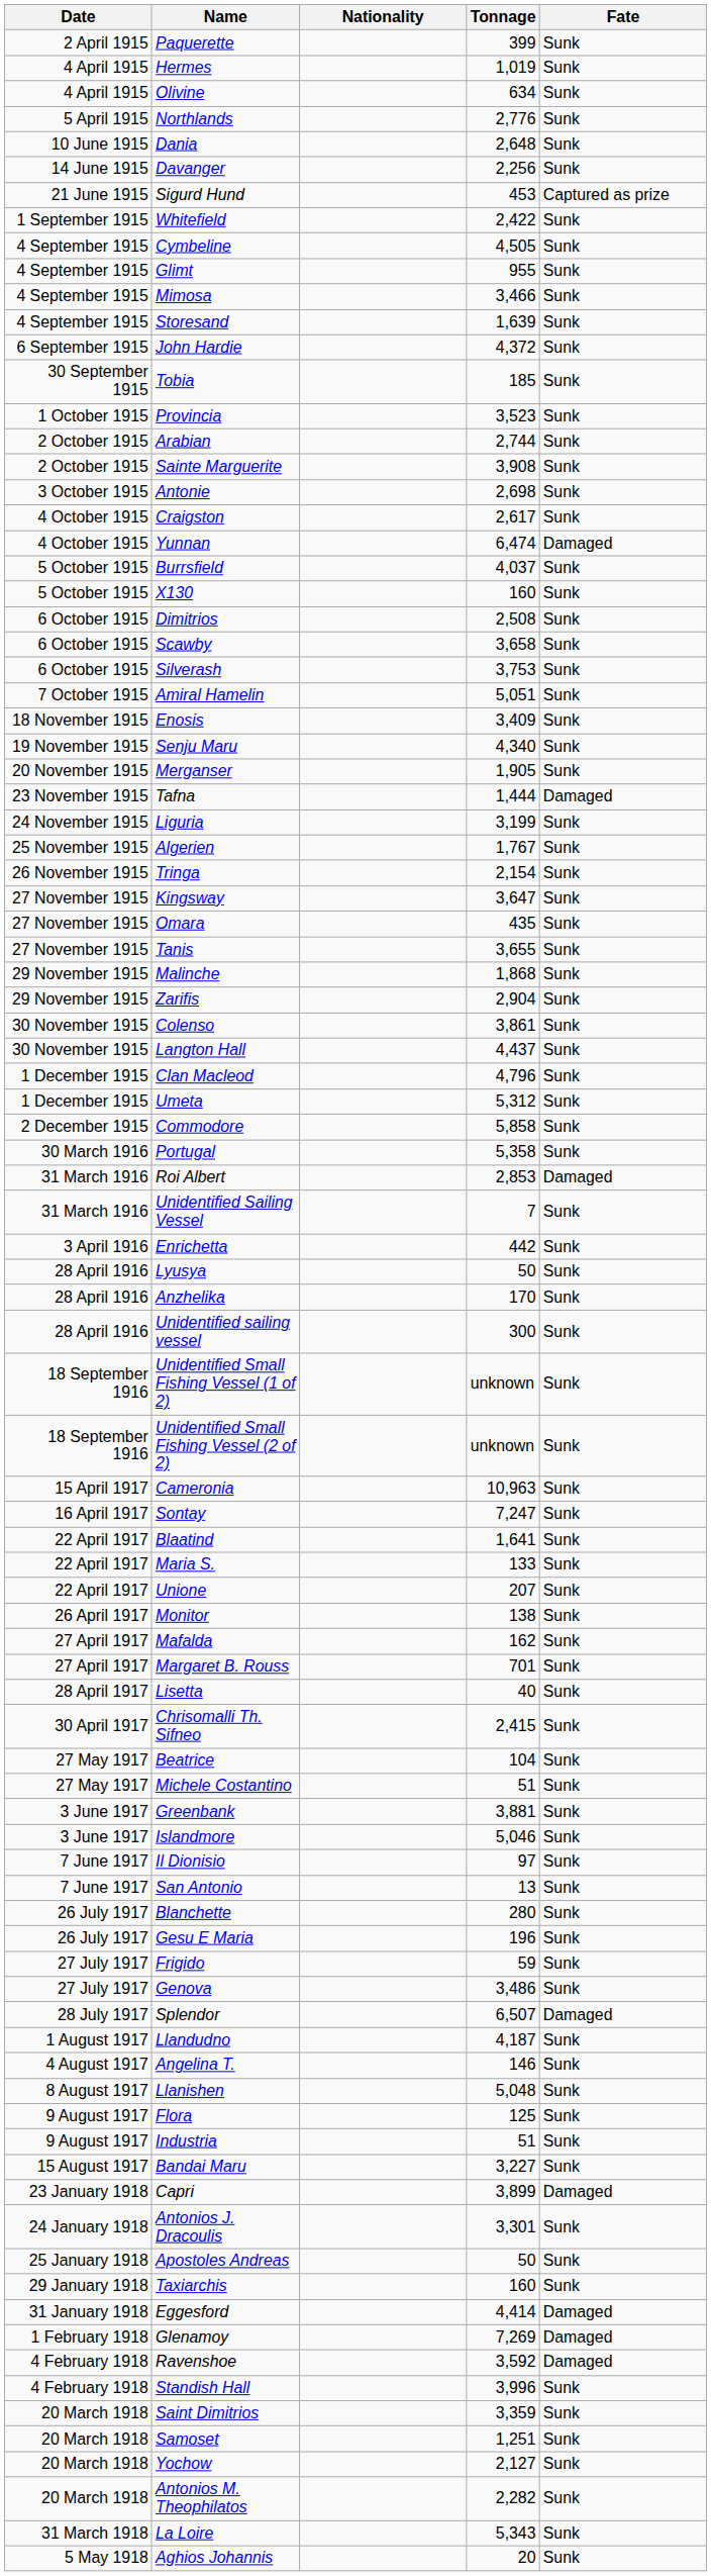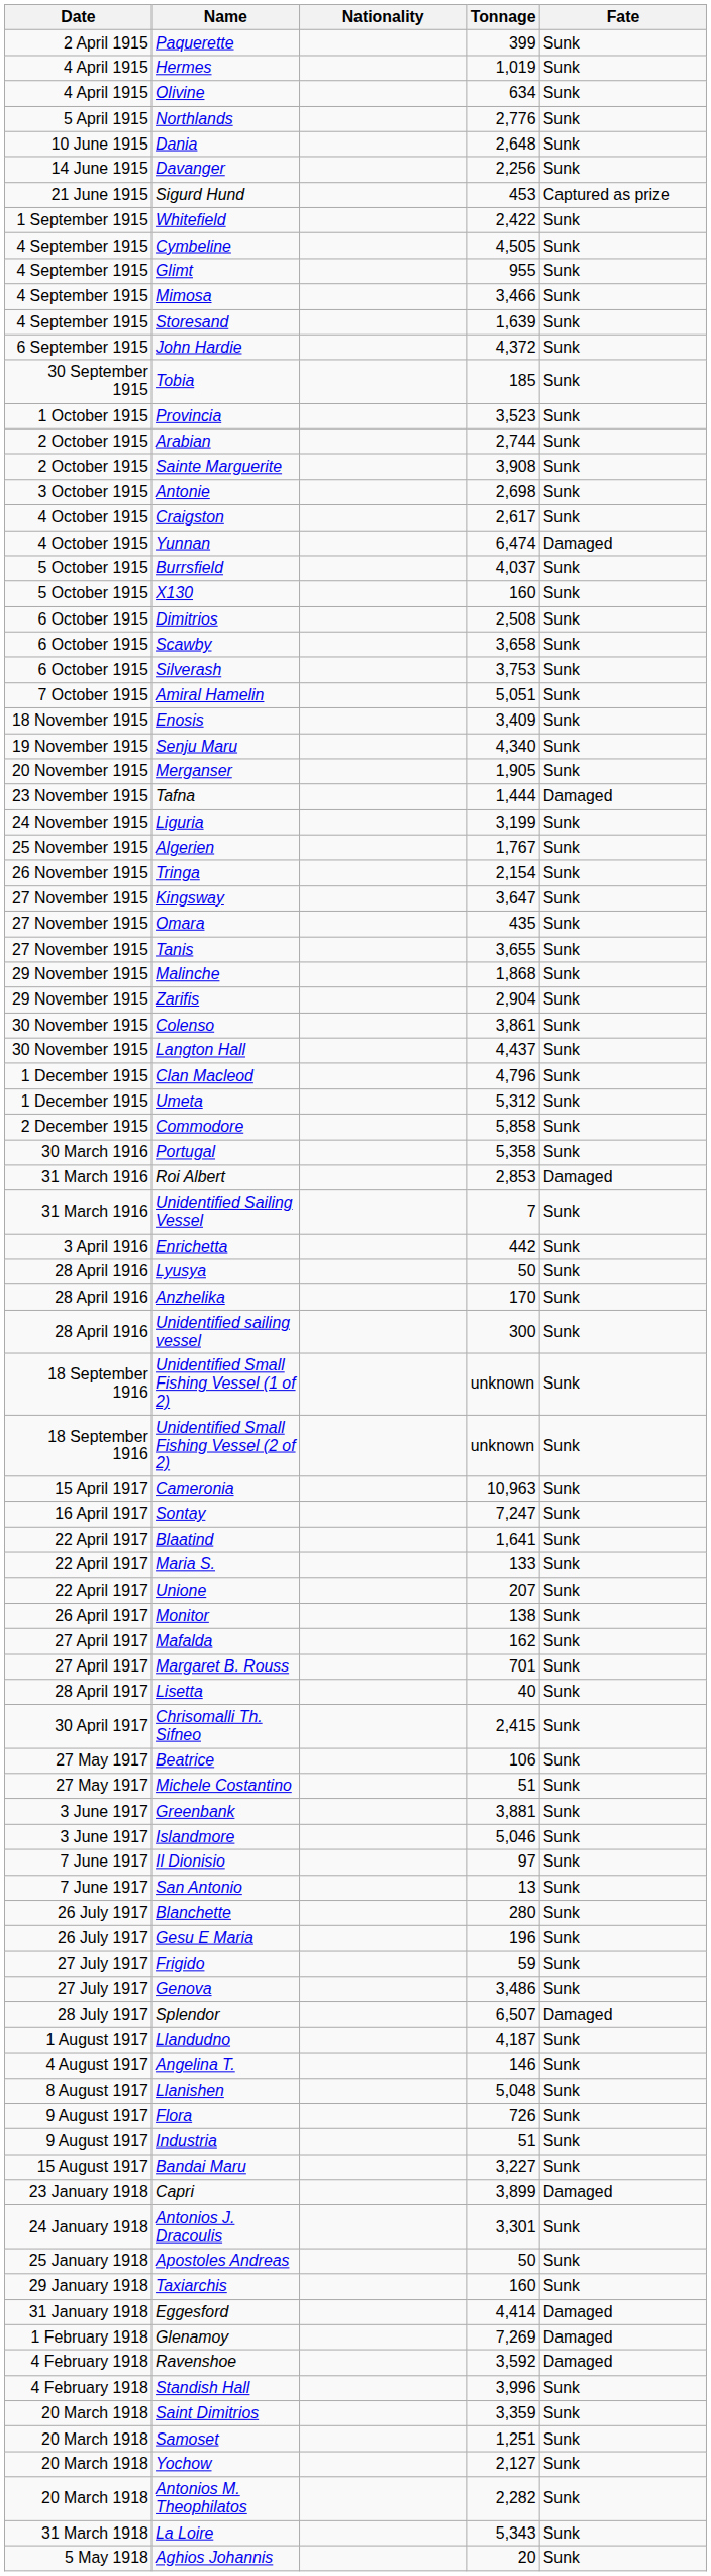 <table class="wikitable sortable">
 <tr>
 <th width="140px">Date</th>
 <th width="140px">Name</th>
 <th width="160px">Nationality</th>
 <th width="25px">Tonnage</th>
 <th width="160px">Fate</th>
 </tr>
 <tr>
 <td align="right">2 April 1915</td>
 <td align="left"><a href='#'><em>Paquerette</em></a></td>
 <td align="left"></td>
 <td align="right">399</td>
 <td align="left">Sunk</td>
 </tr>
 <tr>
 <td align="right">4 April 1915</td>
 <td align="left"><a href='#'><em>Hermes</em></a></td>
 <td align="left"></td>
 <td align="right">1,019</td>
 <td align="left">Sunk</td>
 </tr>
 <tr>
 <td align="right">4 April 1915</td>
 <td align="left"><a href='#'><em>Olivine</em></a></td>
 <td align="left"></td>
 <td align="right">634</td>
 <td align="left">Sunk</td>
 </tr>
 <tr>
 <td align="right">5 April 1915</td>
 <td align="left"><a href='#'><em>Northlands</em></a></td>
 <td align="left"></td>
 <td align="right">2,776</td>
 <td align="left">Sunk</td>
 </tr>
 <tr>
 <td align="right">10 June 1915</td>
 <td align="left"><a href='#'><em>Dania</em></a></td>
 <td align="left"></td>
 <td align="right">2,648</td>
 <td align="left">Sunk</td>
 </tr>
 <tr>
 <td align="right">14 June 1915</td>
 <td align="left"><a href='#'><em>Davanger</em></a></td>
 <td align="left"></td>
 <td align="right">2,256</td>
 <td align="left">Sunk</td>
 </tr>
 <tr>
 <td align="right">21 June 1915</td>
 <td align="left"><em>Sigurd Hund</em></td>
 <td align="left"></td>
 <td align="right">453</td>
 <td align="left">Captured as prize</td>
 </tr>
 <tr>
 <td align="right">1 September 1915</td>
 <td align="left"><a href='#'><em>Whitefield</em></a></td>
 <td align="left"></td>
 <td align="right">2,422</td>
 <td align="left">Sunk</td>
 </tr>
 <tr>
 <td align="right">4 September 1915</td>
 <td align="left"><a href='#'><em>Cymbeline</em></a></td>
 <td align="left"></td>
 <td align="right">4,505</td>
 <td align="left">Sunk</td>
 </tr>
 <tr>
 <td align="right">4 September 1915</td>
 <td align="left"><a href='#'><em>Glimt</em></a></td>
 <td align="left"></td>
 <td align="right">955</td>
 <td align="left">Sunk</td>
 </tr>
 <tr>
 <td align="right">4 September 1915</td>
 <td align="left"><a href='#'><em>Mimosa</em></a></td>
 <td align="left"></td>
 <td align="right">3,466</td>
 <td align="left">Sunk</td>
 </tr>
 <tr>
 <td align="right">4 September 1915</td>
 <td align="left"><a href='#'><em>Storesand</em></a></td>
 <td align="left"></td>
 <td align="right">1,639</td>
 <td align="left">Sunk</td>
 </tr>
 <tr>
 <td align="right">6 September 1915</td>
 <td align="left"><a href='#'><em>John Hardie</em></a></td>
 <td align="left"></td>
 <td align="right">4,372</td>
 <td align="left">Sunk</td>
 </tr>
 <tr>
 <td align="right">30 September 1915</td>
 <td align="left"><a href='#'><em>Tobia</em></a></td>
 <td align="left"></td>
 <td align="right">185</td>
 <td align="left">Sunk</td>
 </tr>
 <tr>
 <td align="right">1 October 1915</td>
 <td align="left"><a href='#'><em>Provincia</em></a></td>
 <td align="left"></td>
 <td align="right">3,523</td>
 <td align="left">Sunk</td>
 </tr>
 <tr>
 <td align="right">2 October 1915</td>
 <td align="left"><a href='#'><em>Arabian</em></a></td>
 <td align="left"></td>
 <td align="right">2,744</td>
 <td align="left">Sunk</td>
 </tr>
 <tr>
 <td align="right">2 October 1915</td>
 <td align="left"><a href='#'><em>Sainte Marguerite</em></a></td>
 <td align="left"></td>
 <td align="right">3,908</td>
 <td align="left">Sunk</td>
 </tr>
 <tr>
 <td align="right">3 October 1915</td>
 <td align="left"><a href='#'><em>Antonie</em></a></td>
 <td align="left"></td>
 <td align="right">2,698</td>
 <td align="left">Sunk</td>
 </tr>
 <tr>
 <td align="right">4 October 1915</td>
 <td align="left"><a href='#'><em>Craigston</em></a></td>
 <td align="left"></td>
 <td align="right">2,617</td>
 <td align="left">Sunk</td>
 </tr>
 <tr>
 <td align="right">4 October 1915</td>
 <td align="left"><a href='#'><em>Yunnan</em></a></td>
 <td align="left"></td>
 <td align="right">6,474</td>
 <td align="left">Damaged</td>
 </tr>
 <tr>
 <td align="right">5 October 1915</td>
 <td align="left"><a href='#'><em>Burrsfield</em></a></td>
 <td align="left"></td>
 <td align="right">4,037</td>
 <td align="left">Sunk</td>
 </tr>
 <tr>
 <td align="right">5 October 1915</td>
 <td align="left"><a href='#'><em>X130</em></a></td>
 <td align="left"></td>
 <td align="right">160</td>
 <td align="left">Sunk</td>
 </tr>
 <tr>
 <td align="right">6 October 1915</td>
 <td align="left"><a href='#'><em>Dimitrios</em></a></td>
 <td align="left"></td>
 <td align="right">2,508</td>
 <td align="left">Sunk</td>
 </tr>
 <tr>
 <td align="right">6 October 1915</td>
 <td align="left"><a href='#'><em>Scawby</em></a></td>
 <td align="left"></td>
 <td align="right">3,658</td>
 <td align="left">Sunk</td>
 </tr>
 <tr>
 <td align="right">6 October 1915</td>
 <td align="left"><a href='#'><em>Silverash</em></a></td>
 <td align="left"></td>
 <td align="right">3,753</td>
 <td align="left">Sunk</td>
 </tr>
 <tr>
 <td align="right">7 October 1915</td>
 <td align="left"><a href='#'><em>Amiral Hamelin</em></a></td>
 <td align="left"></td>
 <td align="right">5,051</td>
 <td align="left">Sunk</td>
 </tr>
 <tr>
 <td align="right">18 November 1915</td>
 <td align="left"><a href='#'><em>Enosis</em></a></td>
 <td align="left"></td>
 <td align="right">3,409</td>
 <td align="left">Sunk</td>
 </tr>
 <tr>
 <td align="right">19 November 1915</td>
 <td align="left"><a href='#'><em>Senju Maru</em></a></td>
 <td align="left"></td>
 <td align="right">4,340</td>
 <td align="left">Sunk</td>
 </tr>
 <tr>
 <td align="right">20 November 1915</td>
 <td align="left"><a href='#'><em>Merganser</em></a></td>
 <td align="left"></td>
 <td align="right">1,905</td>
 <td align="left">Sunk</td>
 </tr>
 <tr>
 <td align="right">23 November 1915</td>
 <td align="left"><em>Tafna</em></td>
 <td align="left"></td>
 <td align="right">1,444</td>
 <td align="left">Damaged</td>
 </tr>
 <tr>
 <td align="right">24 November 1915</td>
 <td align="left"><a href='#'><em>Liguria</em></a></td>
 <td align="left"></td>
 <td align="right">3,199</td>
 <td align="left">Sunk</td>
 </tr>
 <tr>
 <td align="right">25 November 1915</td>
 <td align="left"><a href='#'><em>Algerien</em></a></td>
 <td align="left"></td>
 <td align="right">1,767</td>
 <td align="left">Sunk</td>
 </tr>
 <tr>
 <td align="right">26 November 1915</td>
 <td align="left"><a href='#'><em>Tringa</em></a></td>
 <td align="left"></td>
 <td align="right">2,154</td>
 <td align="left">Sunk</td>
 </tr>
 <tr>
 <td align="right">27 November 1915</td>
 <td align="left"><a href='#'><em>Kingsway</em></a></td>
 <td align="left"></td>
 <td align="right">3,647</td>
 <td align="left">Sunk</td>
 </tr>
 <tr>
 <td align="right">27 November 1915</td>
 <td align="left"><a href='#'><em>Omara</em></a></td>
 <td align="left"></td>
 <td align="right">435</td>
 <td align="left">Sunk</td>
 </tr>
 <tr>
 <td align="right">27 November 1915</td>
 <td align="left"><a href='#'><em>Tanis</em></a></td>
 <td align="left"></td>
 <td align="right">3,655</td>
 <td align="left">Sunk</td>
 </tr>
 <tr>
 <td align="right">29 November 1915</td>
 <td align="left"><a href='#'><em>Malinche</em></a></td>
 <td align="left"></td>
 <td align="right">1,868</td>
 <td align="left">Sunk</td>
 </tr>
 <tr>
 <td align="right">29 November 1915</td>
 <td align="left"><a href='#'><em>Zarifis</em></a></td>
 <td align="left"></td>
 <td align="right">2,904</td>
 <td align="left">Sunk</td>
 </tr>
 <tr>
 <td align="right">30 November 1915</td>
 <td align="left"><a href='#'><em>Colenso</em></a></td>
 <td align="left"></td>
 <td align="right">3,861</td>
 <td align="left">Sunk</td>
 </tr>
 <tr>
 <td align="right">30 November 1915</td>
 <td align="left"><a href='#'><em>Langton Hall</em></a></td>
 <td align="left"></td>
 <td align="right">4,437</td>
 <td align="left">Sunk</td>
 </tr>
 <tr>
 <td align="right">1 December 1915</td>
 <td align="left"><a href='#'><em>Clan Macleod</em></a></td>
 <td align="left"></td>
 <td align="right">4,796</td>
 <td align="left">Sunk</td>
 </tr>
 <tr>
 <td align="right">1 December 1915</td>
 <td align="left"><a href='#'><em>Umeta</em></a></td>
 <td align="left"></td>
 <td align="right">5,312</td>
 <td align="left">Sunk</td>
 </tr>
 <tr>
 <td align="right">2 December 1915</td>
 <td align="left"><a href='#'><em>Commodore</em></a></td>
 <td align="left"></td>
 <td align="right">5,858</td>
 <td align="left">Sunk</td>
 </tr>
 <tr>
 <td align="right">30 March 1916</td>
 <td align="left"><a href='#'><em>Portugal</em></a></td>
 <td align="left"></td>
 <td align="right">5,358</td>
 <td align="left">Sunk</td>
 </tr>
 <tr>
 <td align="right">31 March 1916</td>
 <td align="left"><em>Roi Albert</em></td>
 <td align="left"></td>
 <td align="right">2,853</td>
 <td align="left">Damaged</td>
 </tr>
 <tr>
 <td align="right">31 March 1916</td>
 <td align="left"><a href='#'><em>Unidentified Sailing Vessel</em></a></td>
 <td align="left"></td>
 <td align="right">7</td>
 <td align="left">Sunk</td>
 </tr>
 <tr>
 <td align="right">3 April 1916</td>
 <td align="left"><a href='#'><em>Enrichetta</em></a></td>
 <td align="left"></td>
 <td align="right">442</td>
 <td align="left">Sunk</td>
 </tr>
 <tr>
 <td align="right">28 April 1916</td>
 <td align="left"><a href='#'><em>Lyusya</em></a></td>
 <td align="left"></td>
 <td align="right">50</td>
 <td align="left">Sunk</td>
 </tr>
 <tr>
 <td align="right">28 April 1916</td>
 <td align="left"><a href='#'><em>Anzhelika</em></a></td>
 <td align="left"></td>
 <td align="right">170</td>
 <td align="left">Sunk</td>
 </tr>
 <tr>
 <td align="right">28 April 1916</td>
 <td align="left"><a href='#'><em>Unidentified sailing vessel</em></a></td>
 <td align="left"></td>
 <td align="right">300</td>
 <td align="left">Sunk</td>
 </tr>
 <tr>
 <td align="right">18 September 1916</td>
 <td align="left"><a href='#'><em>Unidentified Small Fishing Vessel (1 of 2)</em></a></td>
 <td align="left"></td>
 <td align="left">unknown</td>
 <td align="left">Sunk</td>
 </tr>
 <tr>
 <td align="right">18 September 1916</td>
 <td align="left"><a href='#'><em>Unidentified Small Fishing Vessel (2 of 2)</em></a></td>
 <td align="left"></td>
 <td align="left">unknown</td>
 <td align="left">Sunk</td>
 </tr>
 <tr>
 <td align="right">15 April 1917</td>
 <td align="left"><a href='#'><em>Cameronia</em></a></td>
 <td align="left"></td>
 <td align="right">10,963</td>
 <td align="left">Sunk</td>
 </tr>
 <tr>
 <td align="right">16 April 1917</td>
 <td align="left"><a href='#'><em>Sontay</em></a></td>
 <td align="left"></td>
 <td align="right">7,247</td>
 <td align="left">Sunk</td>
 </tr>
 <tr>
 <td align="right">22 April 1917</td>
 <td align="left"><a href='#'><em>Blaatind</em></a></td>
 <td align="left"></td>
 <td align="right">1,641</td>
 <td align="left">Sunk</td>
 </tr>
 <tr>
 <td align="right">22 April 1917</td>
 <td align="left"><a href='#'><em>Maria S.</em></a></td>
 <td align="left"></td>
 <td align="right">133</td>
 <td align="left">Sunk</td>
 </tr>
 <tr>
 <td align="right">22 April 1917</td>
 <td align="left"><a href='#'><em>Unione</em></a></td>
 <td align="left"></td>
 <td align="right">207</td>
 <td align="left">Sunk</td>
 </tr>
 <tr>
 <td align="right">26 April 1917</td>
 <td align="left"><a href='#'><em>Monitor</em></a></td>
 <td align="left"></td>
 <td align="right">138</td>
 <td align="left">Sunk</td>
 </tr>
 <tr>
 <td align="right">27 April 1917</td>
 <td align="left"><a href='#'><em>Mafalda</em></a></td>
 <td align="left"></td>
 <td align="right">162</td>
 <td align="left">Sunk</td>
 </tr>
 <tr>
 <td align="right">27 April 1917</td>
 <td align="left"><a href='#'><em>Margaret B. Rouss</em></a></td>
 <td align="left"></td>
 <td align="right">701</td>
 <td align="left">Sunk</td>
 </tr>
 <tr>
 <td align="right">28 April 1917</td>
 <td align="left"><a href='#'><em>Lisetta</em></a></td>
 <td align="left"></td>
 <td align="right">40</td>
 <td align="left">Sunk</td>
 </tr>
 <tr>
 <td align="right">30 April 1917</td>
 <td align="left"><a href='#'><em>Chrisomalli Th. Sifneo</em></a></td>
 <td align="left"></td>
 <td align="right">2,415</td>
 <td align="left">Sunk</td>
 </tr>
 <tr>
 <td align="right">27 May 1917</td>
 <td align="left"><a href='#'><em>Beatrice</em></a></td>
 <td align="left"></td>
-<td align="right">104</td>
+<td align="right">106</td>
 <td align="left">Sunk</td>
 </tr>
 <tr>
 <td align="right">27 May 1917</td>
 <td align="left"><a href='#'><em>Michele Costantino</em></a></td>
 <td align="left"></td>
 <td align="right">51</td>
 <td align="left">Sunk</td>
 </tr>
 <tr>
 <td align="right">3 June 1917</td>
 <td align="left"><a href='#'><em>Greenbank</em></a></td>
 <td align="left"></td>
 <td align="right">3,881</td>
 <td align="left">Sunk</td>
 </tr>
 <tr>
 <td align="right">3 June 1917</td>
 <td align="left"><a href='#'><em>Islandmore</em></a></td>
 <td align="left"></td>
 <td align="right">5,046</td>
 <td align="left">Sunk</td>
 </tr>
 <tr>
 <td align="right">7 June 1917</td>
 <td align="left"><a href='#'><em>Il Dionisio</em></a></td>
 <td align="left"></td>
 <td align="right">97</td>
 <td align="left">Sunk</td>
 </tr>
 <tr>
 <td align="right">7 June 1917</td>
 <td align="left"><a href='#'><em>San Antonio</em></a></td>
 <td align="left"></td>
 <td align="right">13</td>
 <td align="left">Sunk</td>
 </tr>
 <tr>
 <td align="right">26 July 1917</td>
 <td align="left"><a href='#'><em>Blanchette</em></a></td>
 <td align="left"></td>
 <td align="right">280</td>
 <td align="left">Sunk</td>
 </tr>
 <tr>
 <td align="right">26 July 1917</td>
 <td align="left"><a href='#'><em>Gesu E Maria</em></a></td>
 <td align="left"></td>
 <td align="right">196</td>
 <td align="left">Sunk</td>
 </tr>
 <tr>
 <td align="right">27 July 1917</td>
 <td align="left"><a href='#'><em>Frigido</em></a></td>
 <td align="left"></td>
 <td align="right">59</td>
 <td align="left">Sunk</td>
 </tr>
 <tr>
 <td align="right">27 July 1917</td>
 <td align="left"><a href='#'><em>Genova</em></a></td>
 <td align="left"></td>
 <td align="right">3,486</td>
 <td align="left">Sunk</td>
 </tr>
 <tr>
 <td align="right">28 July 1917</td>
 <td align="left"><em>Splendor</em></td>
 <td align="left"></td>
 <td align="right">6,507</td>
 <td align="left">Damaged</td>
 </tr>
 <tr>
 <td align="right">1 August 1917</td>
 <td align="left"><a href='#'><em>Llandudno</em></a></td>
 <td align="left"></td>
 <td align="right">4,187</td>
 <td align="left">Sunk</td>
 </tr>
 <tr>
 <td align="right">4 August 1917</td>
 <td align="left"><a href='#'><em>Angelina T.</em></a></td>
 <td align="left"></td>
 <td align="right">146</td>
 <td align="left">Sunk</td>
 </tr>
 <tr>
 <td align="right">8 August 1917</td>
 <td align="left"><a href='#'><em>Llanishen</em></a></td>
 <td align="left"></td>
 <td align="right">5,048</td>
 <td align="left">Sunk</td>
 </tr>
 <tr>
 <td align="right">9 August 1917</td>
 <td align="left"><a href='#'><em>Flora</em></a></td>
 <td align="left"></td>
-<td align="right">125</td>
+<td align="right">726</td>
 <td align="left">Sunk</td>
 </tr>
 <tr>
 <td align="right">9 August 1917</td>
 <td align="left"><a href='#'><em>Industria</em></a></td>
 <td align="left"></td>
 <td align="right">51</td>
 <td align="left">Sunk</td>
 </tr>
 <tr>
 <td align="right">15 August 1917</td>
 <td align="left"><a href='#'><em>Bandai Maru</em></a></td>
 <td align="left"></td>
 <td align="right">3,227</td>
 <td align="left">Sunk</td>
 </tr>
 <tr>
 <td align="right">23 January 1918</td>
 <td align="left"><em>Capri</em></td>
 <td align="left"></td>
 <td align="right">3,899</td>
 <td align="left">Damaged</td>
 </tr>
 <tr>
 <td align="right">24 January 1918</td>
 <td align="left"><a href='#'><em>Antonios J. Dracoulis</em></a></td>
 <td align="left"></td>
 <td align="right">3,301</td>
 <td align="left">Sunk</td>
 </tr>
 <tr>
 <td align="right">25 January 1918</td>
 <td align="left"><a href='#'><em>Apostoles Andreas</em></a></td>
 <td align="left"></td>
 <td align="right">50</td>
 <td align="left">Sunk</td>
 </tr>
 <tr>
 <td align="right">29 January 1918</td>
 <td align="left"><a href='#'><em>Taxiarchis</em></a></td>
 <td align="left"></td>
 <td align="right">160</td>
 <td align="left">Sunk</td>
 </tr>
 <tr>
 <td align="right">31 January 1918</td>
 <td align="left"><em>Eggesford</em></td>
 <td align="left"></td>
 <td align="right">4,414</td>
 <td align="left">Damaged</td>
 </tr>
 <tr>
 <td align="right">1 February 1918</td>
 <td align="left"><em>Glenamoy</em></td>
 <td align="left"></td>
 <td align="right">7,269</td>
 <td align="left">Damaged</td>
 </tr>
 <tr>
 <td align="right">4 February 1918</td>
 <td align="left"><em>Ravenshoe</em></td>
 <td align="left"></td>
 <td align="right">3,592</td>
 <td align="left">Damaged</td>
 </tr>
 <tr>
 <td align="right">4 February 1918</td>
 <td align="left"><a href='#'><em>Standish Hall</em></a></td>
 <td align="left"></td>
 <td align="right">3,996</td>
 <td align="left">Sunk</td>
 </tr>
 <tr>
 <td align="right">20 March 1918</td>
 <td align="left"><a href='#'><em>Saint Dimitrios</em></a></td>
 <td align="left"></td>
 <td align="right">3,359</td>
 <td align="left">Sunk</td>
 </tr>
 <tr>
 <td align="right">20 March 1918</td>
 <td align="left"><a href='#'><em>Samoset</em></a></td>
 <td align="left"></td>
 <td align="right">1,251</td>
 <td align="left">Sunk</td>
 </tr>
 <tr>
 <td align="right">20 March 1918</td>
 <td align="left"><a href='#'><em>Yochow</em></a></td>
 <td align="left"></td>
 <td align="right">2,127</td>
 <td align="left">Sunk</td>
 </tr>
 <tr>
 <td align="right">20 March 1918</td>
 <td align="left"><a href='#'><em>Antonios M. Theophilatos</em></a></td>
 <td align="left"></td>
 <td align="right">2,282</td>
 <td align="left">Sunk</td>
 </tr>
 <tr>
 <td align="right">31 March 1918</td>
 <td align="left"><a href='#'><em>La Loire</em></a></td>
 <td align="left"></td>
 <td align="right">5,343</td>
 <td align="left">Sunk</td>
 </tr>
 <tr>
 <td align="right">5 May 1918</td>
 <td align="left"><a href='#'><em>Aghios Johannis</em></a></td>
 <td align="left"></td>
 <td align="right">20</td>
 <td align="left">Sunk</td>
 </tr>
 </table>
